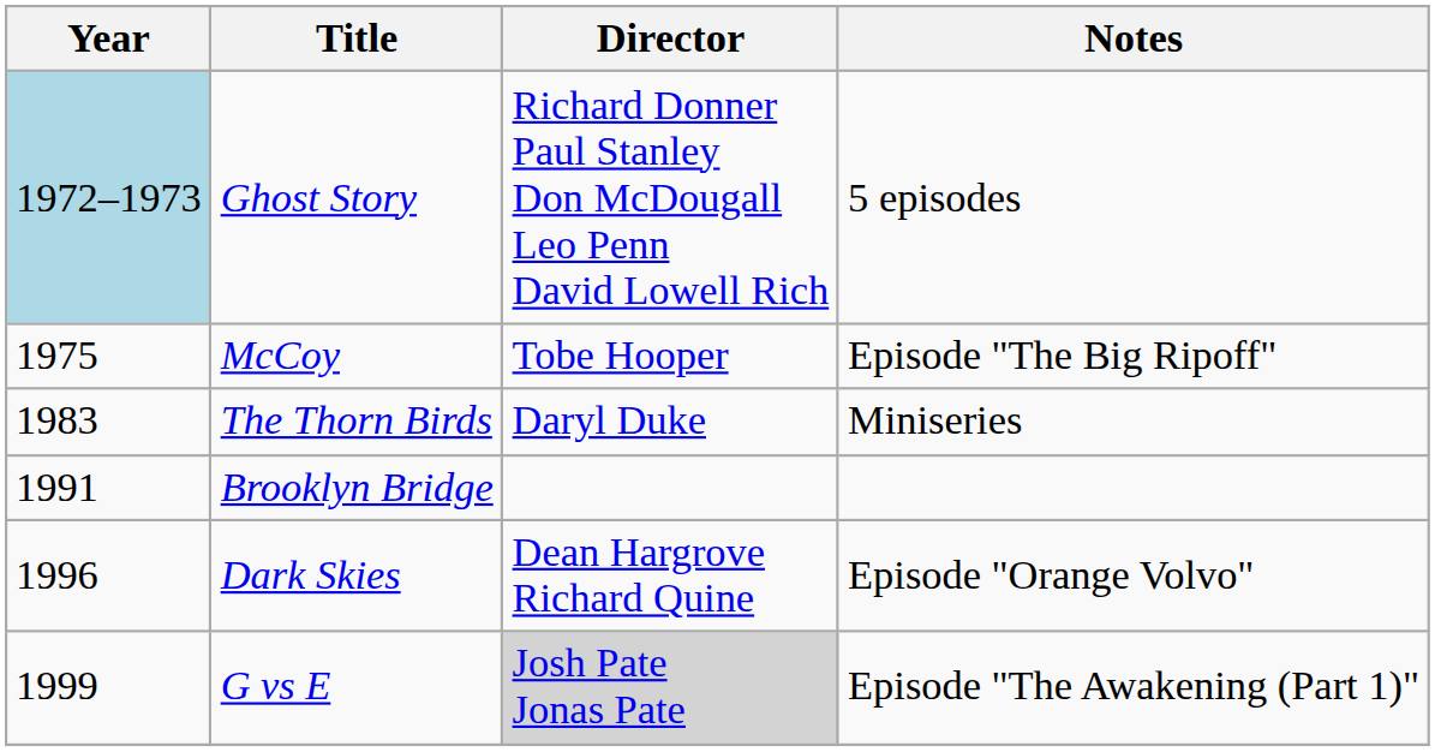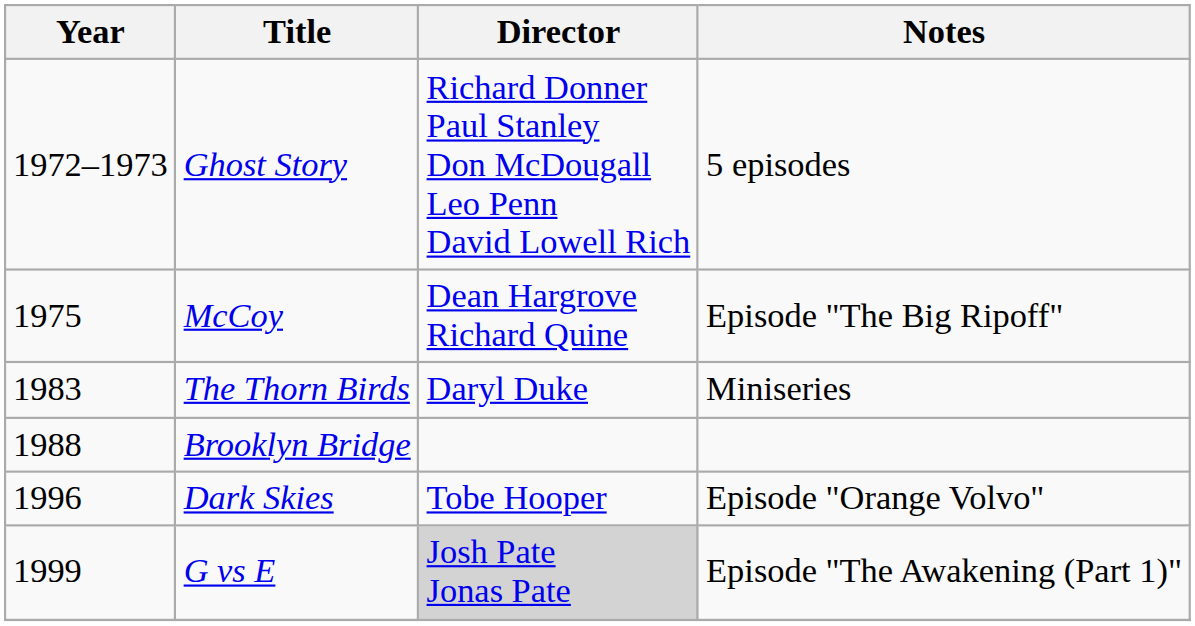 <table class="wikitable">
 <tr>
 <th>Year</th>
 <th>Title</th>
 <th>Director</th>
 <th>Notes</th>
 </tr>
 <tr>
-<td style="background: lightblue;">1972–1973</td>
+<td>1972–1973</td>
 <td><em><a href='#'>Ghost Story</a></em></td>
 <td><a href='#'>Richard Donner</a><br><a href='#'>Paul Stanley</a><br><a href='#'>Don McDougall</a><br><a href='#'>Leo Penn</a><br><a href='#'>David Lowell Rich</a></td>
 <td>5 episodes</td>
 </tr>
 <tr>
 <td>1975</td>
 <td><em><a href='#'>McCoy</a></em></td>
-<td><a href='#'>Tobe Hooper</a></td>
+<td><a href='#'>Dean Hargrove</a><br><a href='#'>Richard Quine</a></td>
 <td>Episode "The Big Ripoff"</td>
 </tr>
 <tr>
 <td>1983</td>
 <td><em><a href='#'>The Thorn Birds</a></em></td>
 <td><a href='#'>Daryl Duke</a></td>
 <td>Miniseries</td>
 </tr>
 <tr>
-<td>1991</td>
+<td>1988</td>
 <td><em><a href='#'>Brooklyn Bridge</a></em></td>
 <td></td>
 <td></td>
 </tr>
 <tr>
 <td>1996</td>
 <td><em><a href='#'>Dark Skies</a></em></td>
-<td><a href='#'>Dean Hargrove</a><br><a href='#'>Richard Quine</a></td>
+<td><a href='#'>Tobe Hooper</a></td>
 <td>Episode "Orange Volvo"</td>
 </tr>
 <tr>
 <td>1999</td>
 <td><em><a href='#'>G vs E</a></em></td>
 <td style="background: lightgrey;"><a href='#'>Josh Pate</a><br><a href='#'>Jonas Pate</a></td>
 <td>Episode "The Awakening (Part 1)"</td>
 </tr>
 <tr>
 </tr>
 </table>
